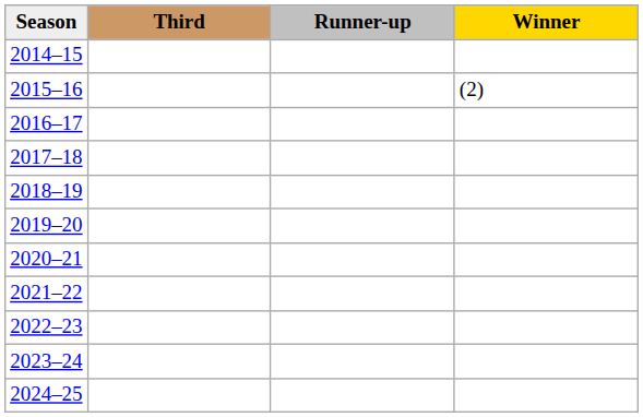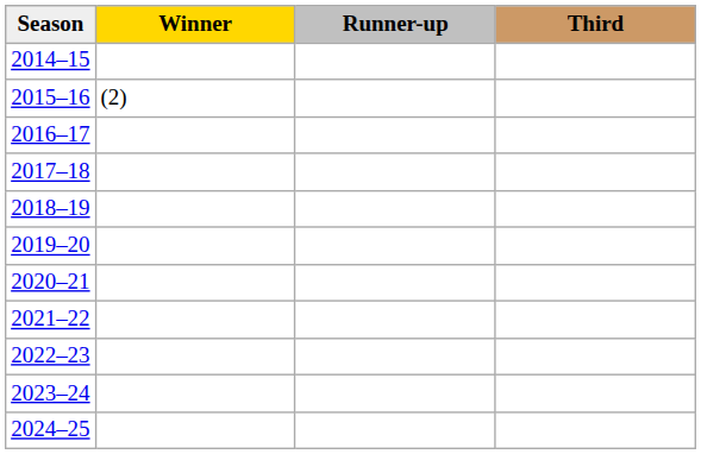 <table class="wikitable sortable" style="background:#fff; font-size:86%; line-height:16px; border:gray solid 1px">
 <tr style="background:#ccc; text-align:center;">
 <th style="width:13%; background:#efefef;">Season</th>
+<th style="width:29%; background:gold">Winner</th>
+<th style="width:29%; background:silver">Runner-up</th>
 <th style="width:29%; background:#c96;">Third</th>
-<th style="width:29%; background:silver">Runner-up</th>
-<th style="width:29%; background:gold">Winner</th>
 </tr>
 <tr>
 <td align=center><a href='#'>2014–15</a></td>
 <td></td>
 <td></td>
 <td></td>
 </tr>
 <tr>
 <td align=center><a href='#'>2015–16</a></td>
+<td> (2)</td>
 <td></td>
 <td></td>
-<td> (2)</td>
 </tr>
 <tr>
 <td align=center><a href='#'>2016–17</a></td>
 <td></td>
 <td></td>
 <td></td>
 </tr>
 <tr>
 <td align=center><a href='#'>2017–18</a></td>
 <td></td>
 <td></td>
 <td></td>
 </tr>
 <tr>
 <td align=center><a href='#'>2018–19</a></td>
 <td></td>
 <td></td>
 <td></td>
 </tr>
 <tr>
 <td align=center><a href='#'>2019–20</a></td>
 <td></td>
 <td></td>
 <td></td>
 </tr>
 <tr>
 <td align=center><a href='#'>2020–21</a></td>
 <td></td>
 <td></td>
 <td></td>
 </tr>
 <tr>
 <td align=center><a href='#'>2021–22</a></td>
 <td></td>
 <td></td>
 <td></td>
 </tr>
 <tr>
 <td align=center><a href='#'>2022–23</a></td>
 <td></td>
 <td></td>
 <td></td>
 </tr>
 <tr>
 <td align=center><a href='#'>2023–24</a></td>
 <td></td>
 <td></td>
 <td></td>
 </tr>
 <tr>
 <td align=center><a href='#'>2024–25</a></td>
 <td></td>
 <td></td>
 <td></td>
 </tr>
 </table>
